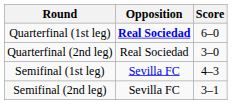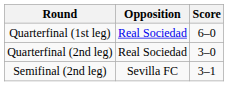 <table class="wikitable" align="left" style="text-align:center;margin-right:1em">
 <tr>
 <th>Round</th>
 <th>Opposition</th>
 <th>Score</th>
 </tr>
 <tr>
 <td>Quarterfinal (1st leg)</td>
-<td><strong><a href='#'>Real Sociedad</a></strong></td>
+<td><a href='#'>Real Sociedad</a></td>
 <td>6–0</td>
 </tr>
 <tr>
 <td>Quarterfinal (2nd leg)</td>
 <td>Real Sociedad</td>
 <td>3–0</td>
 </tr>
 <tr>
-<td>Semifinal (1st leg)</td>
-<td><a href='#'>Sevilla FC</a></td>
-<td>4–3</td>
-</tr>
-<tr>
 <td>Semifinal (2nd leg)</td>
 <td>Sevilla FC</td>
 <td>3–1</td>
 </tr>
 </table>
